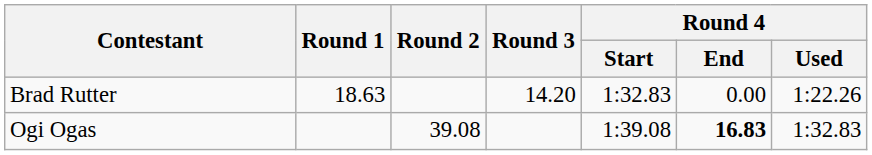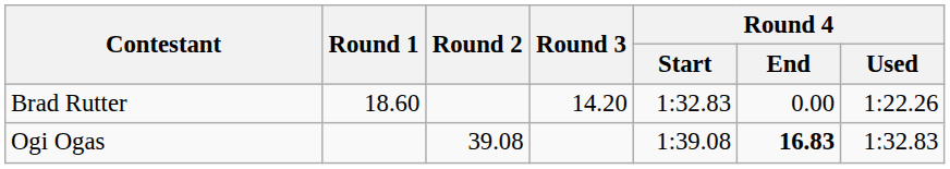 <table class="wikitable">
 <tr>
 <th rowspan="2" width="200">Contestant</th>
 <th rowspan="2" width="60">Round 1</th>
 <th rowspan="2" width="60">Round 2</th>
 <th rowspan="2" width="60">Round 3</th>
 <th colspan="3">Round 4</th>
 </tr>
 <tr>
 <th width="60">Start</th>
 <th width="60">End</th>
 <th width="60">Used</th>
 </tr>
 <tr>
 <td> Brad Rutter</td>
-<td align = right>18.63</td>
+<td align = right>18.60</td>
 <td align = right></td>
 <td align = right>14.20</td>
 <td align = right>1:32.83</td>
 <td align = right>0.00</td>
 <td align = right>1:22.26</td>
 </tr>
 <tr>
 <td> Ogi Ogas</td>
 <td align = right></td>
 <td align = right>39.08</td>
 <td align = right></td>
 <td align = right>1:39.08</td>
 <td align = right><strong>16.83</strong></td>
 <td align = right>1:32.83</td>
 </tr>
 </table>
